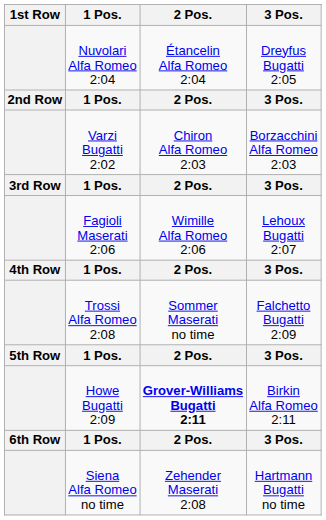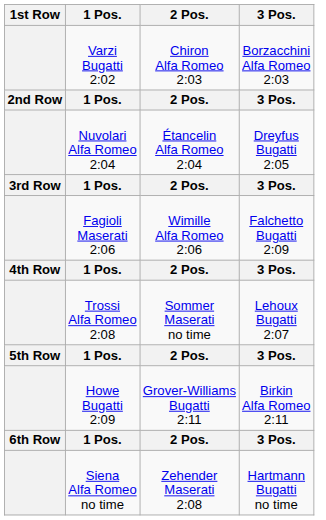 <table class="wikitable" style="font-size: 90%;">
 <tr>
 <th>1st Row</th>
+<th>1 Pos.</th>
+<th>2 Pos.</th>
+<th>3 Pos.</th>
+</tr>
+<tr align="center">
+<th></th>
+<td><br><a href='#'>Varzi</a><br><a href='#'>Bugatti</a><br>2:02</td>
+<td><br><a href='#'>Chiron</a><br><a href='#'>Alfa Romeo</a><br>2:03</td>
+<td><br><a href='#'>Borzacchini</a><br><a href='#'>Alfa Romeo</a><br>2:03</td>
+</tr>
+<tr>
+<th>2nd Row</th>
 <th>1 Pos.</th>
 <th>2 Pos.</th>
 <th>3 Pos.</th>
 </tr>
 <tr align="center">
 <th></th>
 <td><br><a href='#'>Nuvolari</a><br><a href='#'>Alfa Romeo</a><br>2:04</td>
 <td><br><a href='#'>Étancelin</a><br><a href='#'>Alfa Romeo</a><br>2:04</td>
 <td><br><a href='#'>Dreyfus</a><br><a href='#'>Bugatti</a><br>2:05</td>
 </tr>
 <tr>
-<th>2nd Row</th>
-<th>1 Pos.</th>
-<th>2 Pos.</th>
-<th>3 Pos.</th>
-</tr>
-<tr align="center">
-<th></th>
-<td><br><a href='#'>Varzi</a><br><a href='#'>Bugatti</a><br>2:02</td>
-<td><br><a href='#'>Chiron</a><br><a href='#'>Alfa Romeo</a><br>2:03</td>
-<td><br><a href='#'>Borzacchini</a><br><a href='#'>Alfa Romeo</a><br>2:03</td>
-</tr>
-<tr>
 <th>3rd Row</th>
 <th>1 Pos.</th>
 <th>2 Pos.</th>
 <th>3 Pos.</th>
 </tr>
 <tr align="center">
 <th></th>
 <td><br><a href='#'>Fagioli</a><br><a href='#'>Maserati</a><br>2:06</td>
 <td><br><a href='#'>Wimille</a><br><a href='#'>Alfa Romeo</a><br>2:06</td>
-<td><br><a href='#'>Lehoux</a><br><a href='#'>Bugatti</a><br>2:07</td>
+<td><br><a href='#'>Falchetto</a><br><a href='#'>Bugatti</a><br>2:09</td>
 </tr>
 <tr>
 <th>4th Row</th>
 <th>1 Pos.</th>
 <th>2 Pos.</th>
 <th>3 Pos.</th>
 </tr>
 <tr align="center">
 <th></th>
 <td><br><a href='#'>Trossi</a><br><a href='#'>Alfa Romeo</a><br>2:08</td>
 <td><br><a href='#'>Sommer</a><br><a href='#'>Maserati</a><br>no time</td>
-<td><br><a href='#'>Falchetto</a><br><a href='#'>Bugatti</a><br>2:09</td>
+<td><br><a href='#'>Lehoux</a><br><a href='#'>Bugatti</a><br>2:07</td>
 </tr>
 <tr>
 <th>5th Row</th>
 <th>1 Pos.</th>
 <th>2 Pos.</th>
 <th>3 Pos.</th>
 </tr>
 <tr align="center">
 <th></th>
 <td><br><a href='#'>Howe</a><br><a href='#'>Bugatti</a><br>2:09</td>
-<td><strong><br><a href='#'>Grover-Williams</a><br><a href='#'>Bugatti</a><br>2:11</strong></td>
+<td><br><a href='#'>Grover-Williams</a><br><a href='#'>Bugatti</a><br>2:11</td>
 <td><br><a href='#'>Birkin</a><br><a href='#'>Alfa Romeo</a><br>2:11</td>
 </tr>
 <tr>
 <th>6th Row</th>
 <th>1 Pos.</th>
 <th>2 Pos.</th>
 <th>3 Pos.</th>
 </tr>
 <tr align="center">
 <th></th>
 <td><br><a href='#'>Siena</a><br><a href='#'>Alfa Romeo</a><br>no time</td>
 <td><br><a href='#'>Zehender</a><br><a href='#'>Maserati</a><br>2:08</td>
 <td><br><a href='#'>Hartmann</a><br><a href='#'>Bugatti</a><br>no time</td>
 </tr>
 </table>
